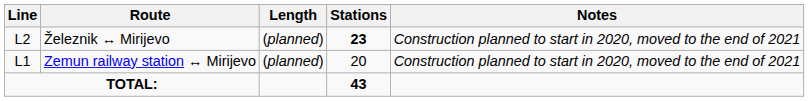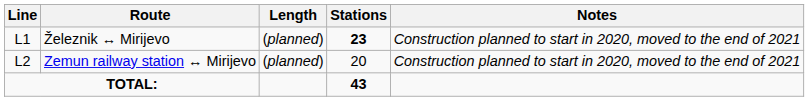 <table class="wikitable">
 <tr>
 <th>Line</th>
 <th>Route</th>
 <th>Length</th>
 <th>Stations</th>
 <th>Notes</th>
 </tr>
 <tr>
-<td style="text-align:center;">L2</td>
+<td style="text-align:center;">L1</td>
 <td>Železnik ↔ Mirijevo</td>
 <td> (<em>planned</em>)</td>
 <td style="text-align:center;"><strong>23</strong></td>
 <td><em>Construction planned to start in 2020, moved to the end of 2021</em></td>
 </tr>
 <tr>
-<td style="text-align:center;">L1</td>
+<td style="text-align:center;">L2</td>
 <td><a href='#'>Zemun railway station</a> ↔ Mirijevo</td>
 <td> (<em>planned</em>)</td>
 <td style="text-align:center;">20</td>
 <td><em>Construction planned to start in 2020, moved to the end of 2021</em></td>
 </tr>
 <tr>
 <td colspan=2 style="text-align:center;"><strong>TOTAL:</strong></td>
 <td><strong></strong></td>
 <td style="text-align:center;"><strong>43</strong></td>
 <td></td>
 </tr>
 </table>
